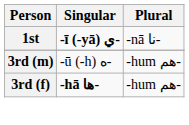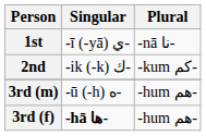 <table class="wikitable">
 <tr>
 <th>Person</th>
 <th>Singular</th>
 <th>Plural</th>
 </tr>
 <tr>
 <th>1st</th>
-<td><strong>-ī (-yā) ي-</strong></td>
+<td>-ī (-yā) ي-</td>
 <td>-nā نا-</td>
+</tr>
+<tr>
+<th>2nd</th>
+<td>-ik (-k) ك-</td>
+<td>-kum كم-</td>
 </tr>
 <tr>
 </tr>
 <tr>
 <th>3rd (m)</th>
 <td>-ū (-h) ه-</td>
 <td>-hum هم-</td>
 </tr>
 <tr>
 <th>3rd (f)</th>
 <td><strong>-hā ها-</strong></td>
 <td>-hum هم-</td>
 </tr>
 </table>
